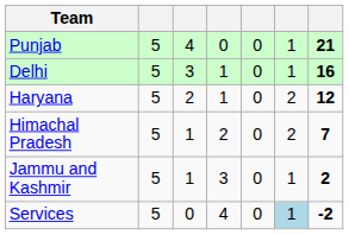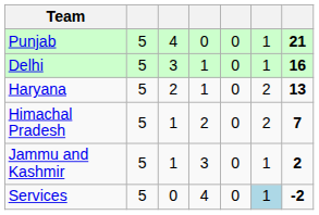 <table class="wikitable" style="text-align:center">
 <tr>
 <th style="width:120px">Team</th>
 <th style="width:25px"></th>
 <th style="width:25px"></th>
 <th style="width:25px"></th>
 <th style="width:25px"></th>
 <th style="width:25px"></th>
 <th style="width:25px"></th>
 </tr>
 <tr style="background:#cfc;">
 <td style="text-align:left"><a href='#'>Punjab</a></td>
 <td>5</td>
 <td>4</td>
 <td>0</td>
 <td>0</td>
 <td>1</td>
 <td><strong>21</strong></td>
 </tr>
 <tr style="background:#cfc;">
 <td style="text-align:left"><a href='#'>Delhi</a></td>
 <td>5</td>
 <td>3</td>
 <td>1</td>
 <td>0</td>
 <td>1</td>
 <td><strong>16</strong></td>
 </tr>
 <tr>
 <td style="text-align:left"><a href='#'>Haryana</a></td>
 <td>5</td>
 <td>2</td>
 <td>1</td>
 <td>0</td>
 <td>2</td>
-<td><strong>12</strong></td>
+<td><strong>13</strong></td>
 </tr>
 <tr>
 <td style="text-align:left"><a href='#'>Himachal Pradesh</a></td>
 <td>5</td>
 <td>1</td>
 <td>2</td>
 <td>0</td>
 <td>2</td>
 <td><strong>7</strong></td>
 </tr>
 <tr>
 <td style="text-align:left"><a href='#'>Jammu and Kashmir</a></td>
 <td>5</td>
 <td>1</td>
 <td>3</td>
 <td>0</td>
 <td>1</td>
 <td><strong>2</strong></td>
 </tr>
 <tr>
 <td style="text-align:left"><a href='#'>Services</a></td>
 <td>5</td>
 <td>0</td>
 <td>4</td>
 <td>0</td>
 <td style="background: lightblue;">1</td>
 <td><strong>-2</strong></td>
 </tr>
 </table>
